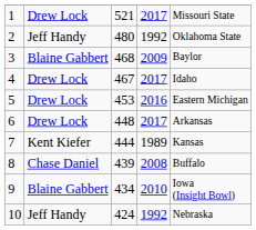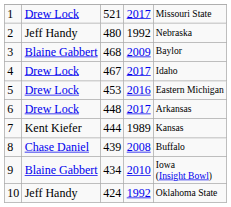 <table class="wikitable">
 <tr>
 </tr>
 <tr>
 <td>1</td>
 <td><a href='#'>Drew Lock</a></td>
 <td>521</td>
 <td><a href='#'>2017</a></td>
 <td style="font-size:80%;">Missouri State</td>
 </tr>
 <tr>
 <td>2</td>
 <td>Jeff Handy</td>
 <td>480</td>
 <td>1992</td>
-<td style="font-size:80%;">Oklahoma State</td>
+<td style="font-size:80%;">Nebraska</td>
 </tr>
 <tr>
 <td>3</td>
 <td><a href='#'>Blaine Gabbert</a></td>
 <td>468</td>
 <td><a href='#'>2009</a></td>
 <td style="font-size:80%;">Baylor</td>
 </tr>
 <tr>
 <td>4</td>
 <td><a href='#'>Drew Lock</a></td>
 <td>467</td>
 <td><a href='#'>2017</a></td>
 <td style="font-size:80%;">Idaho</td>
 </tr>
 <tr>
 <td>5</td>
 <td><a href='#'>Drew Lock</a></td>
 <td>453</td>
 <td><a href='#'>2016</a></td>
 <td style="font-size:80%;">Eastern Michigan</td>
 </tr>
 <tr>
 <td>6</td>
 <td><a href='#'>Drew Lock</a></td>
 <td>448</td>
 <td><a href='#'>2017</a></td>
 <td style="font-size:80%;">Arkansas</td>
 </tr>
 <tr>
 <td>7</td>
 <td>Kent Kiefer</td>
 <td>444</td>
 <td>1989</td>
 <td style="font-size:80%;">Kansas</td>
 </tr>
 <tr>
 <td>8</td>
 <td><a href='#'>Chase Daniel</a></td>
 <td>439</td>
 <td><a href='#'>2008</a></td>
 <td style="font-size:80%;">Buffalo</td>
 </tr>
 <tr>
 <td>9</td>
 <td><a href='#'>Blaine Gabbert</a></td>
 <td>434</td>
 <td><a href='#'>2010</a></td>
 <td style="font-size:80%;">Iowa<br>(<a href='#'>Insight Bowl</a>)</td>
 </tr>
 <tr>
 <td>10</td>
 <td>Jeff Handy</td>
 <td>424</td>
 <td><a href='#'>1992</a></td>
-<td style="font-size:80%;">Nebraska</td>
+<td style="font-size:80%;">Oklahoma State</td>
 </tr>
 </table>
